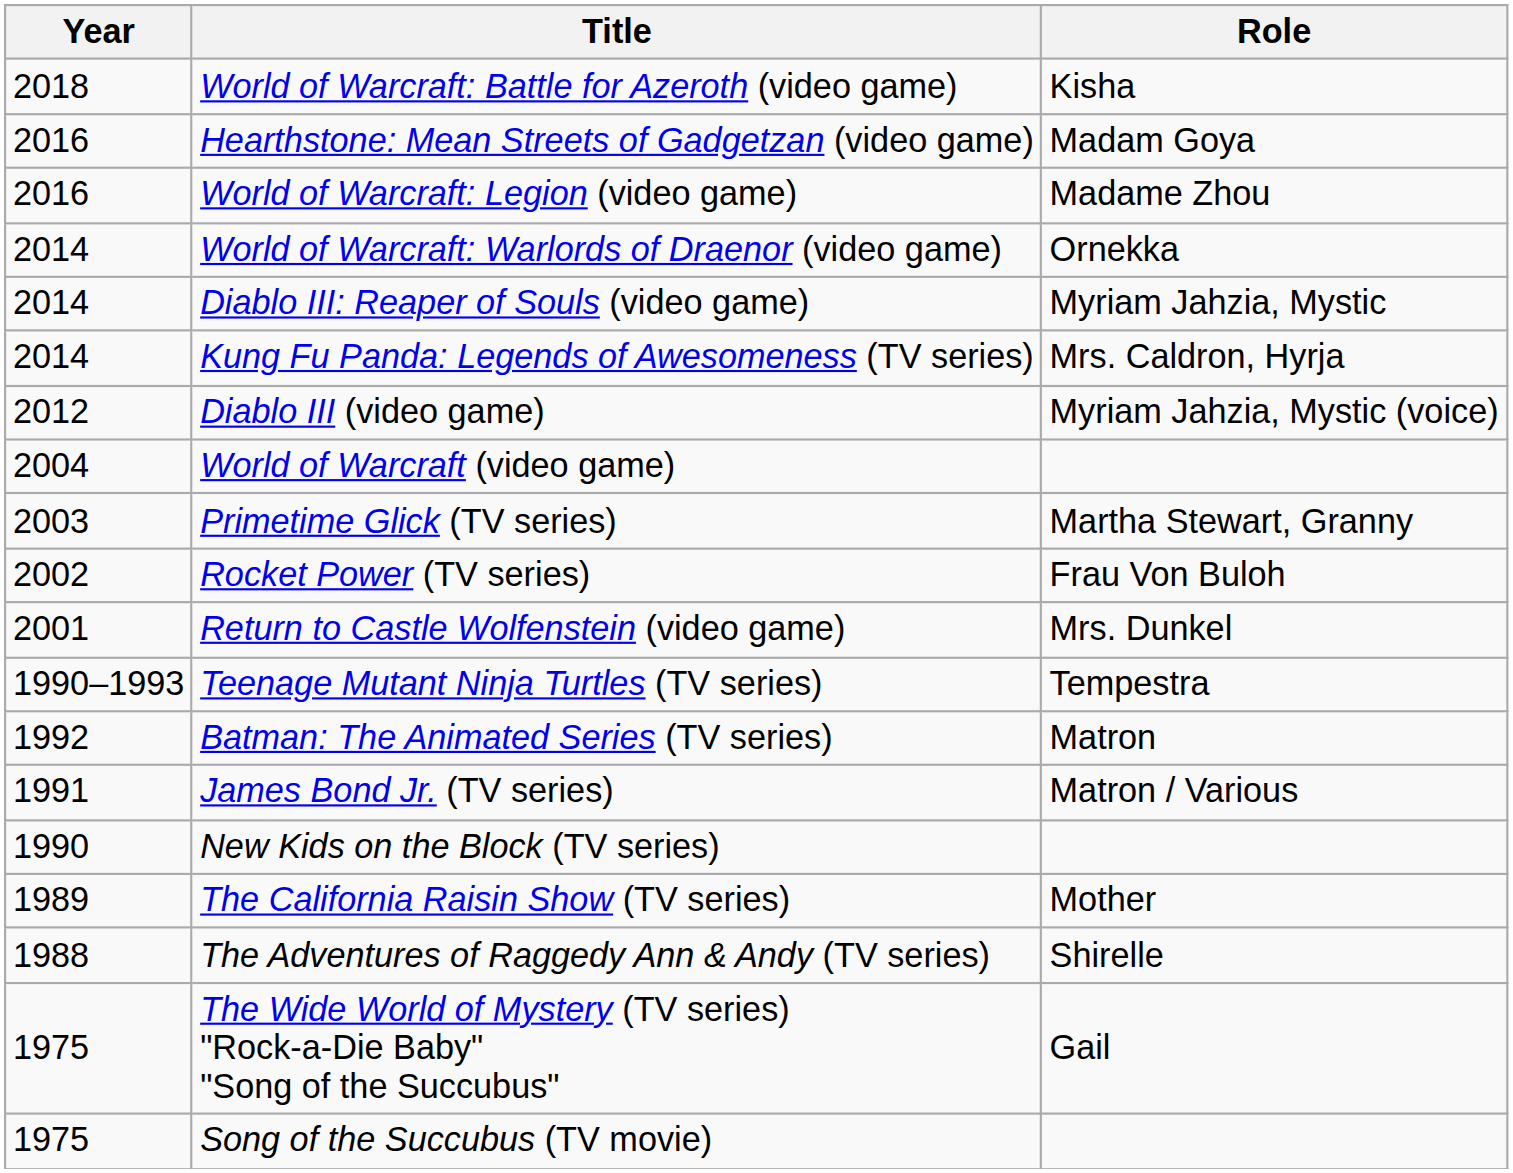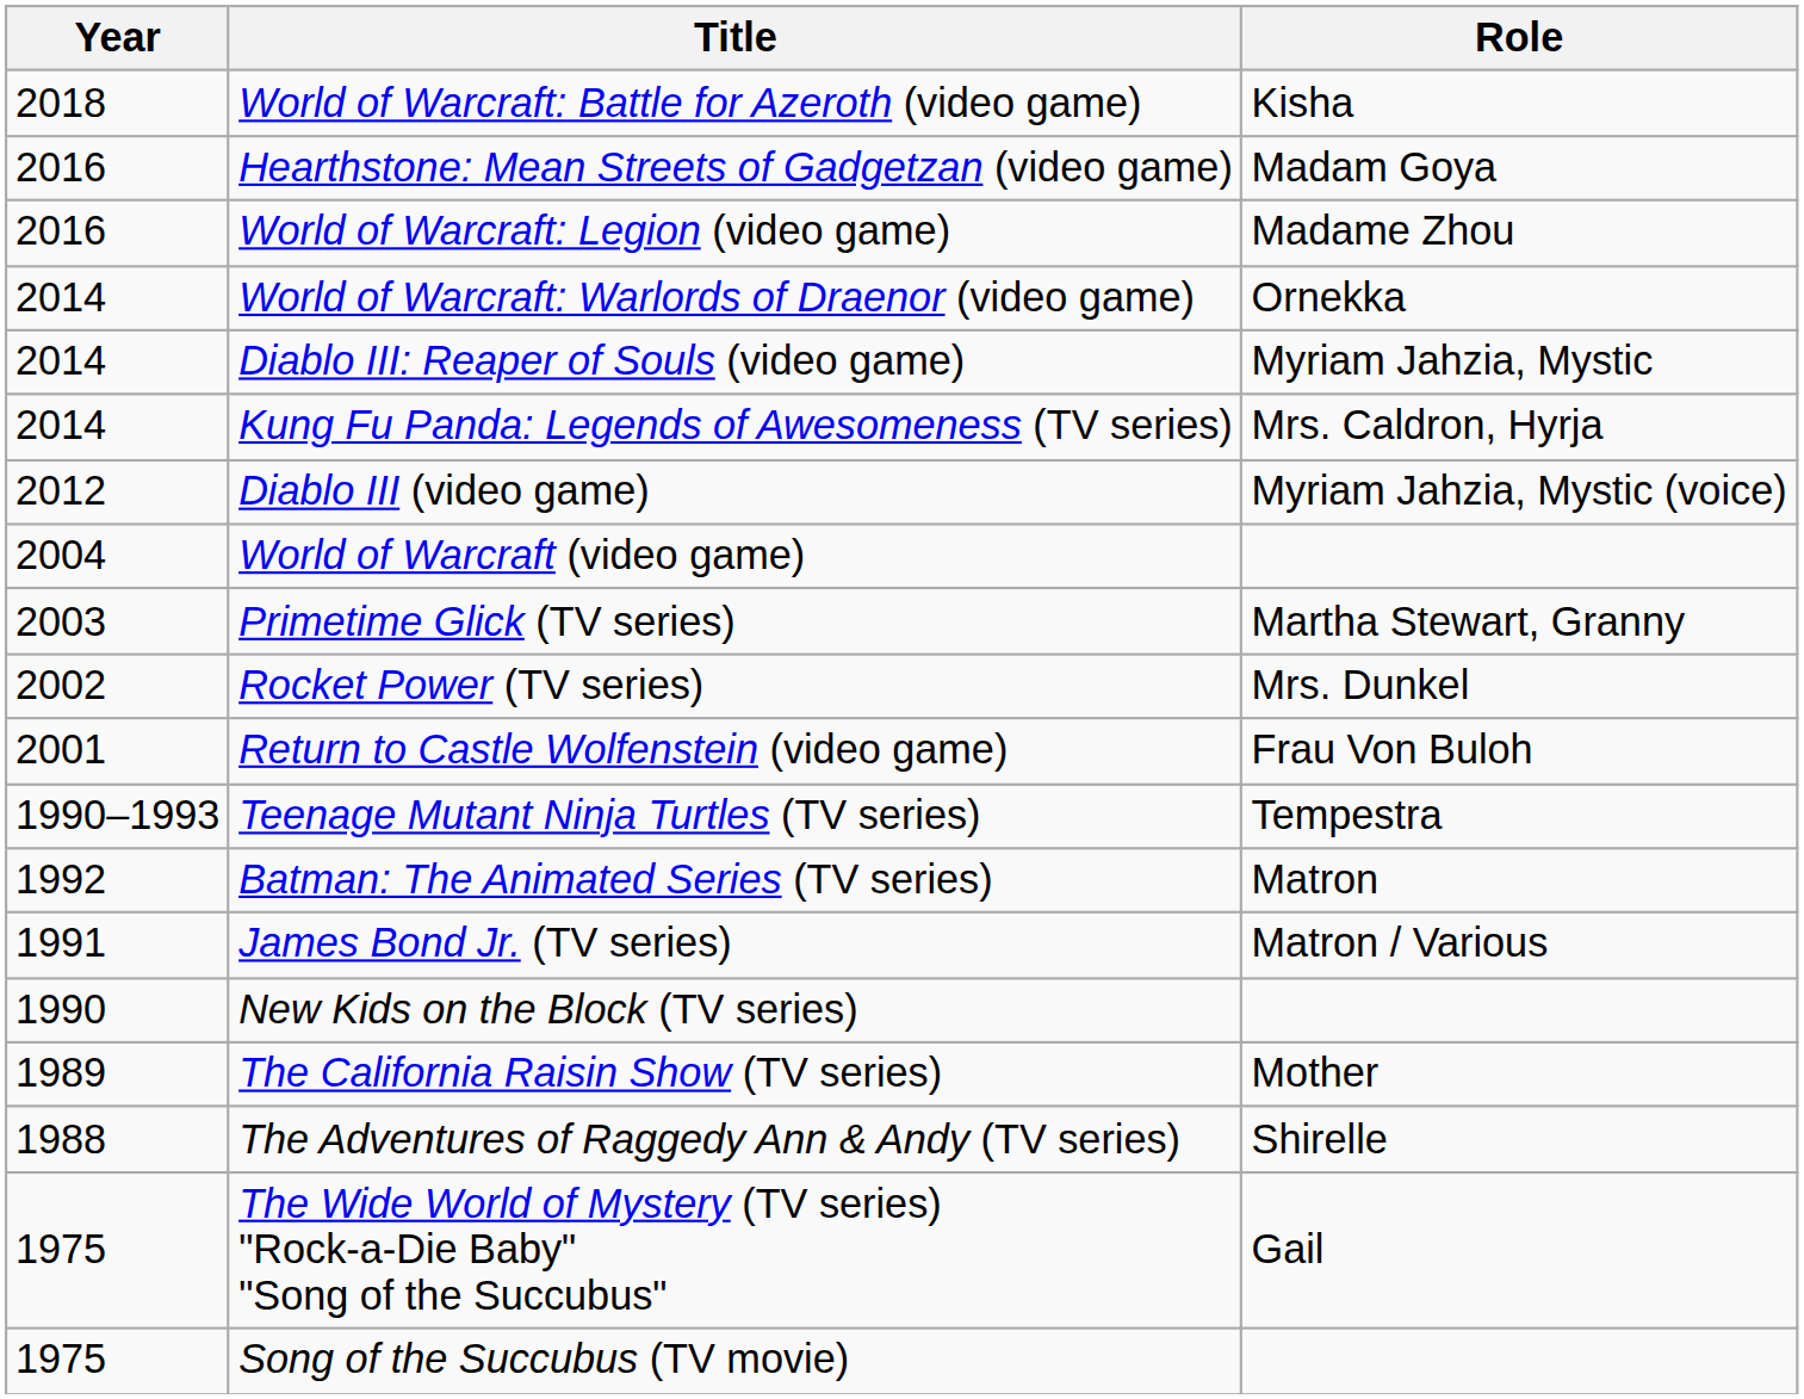 <table class="wikitable">
 <tr>
 <th>Year</th>
 <th>Title</th>
 <th>Role</th>
 </tr>
 <tr>
 <td>2018</td>
 <td><em><a href='#'>World of Warcraft: Battle for Azeroth</a></em> (video game)</td>
 <td>Kisha</td>
 </tr>
 <tr>
 <td>2016</td>
 <td><a href='#'><em>Hearthstone: Mean Streets of Gadgetzan</em></a> (video game)</td>
 <td>Madam Goya</td>
 </tr>
 <tr>
 <td>2016</td>
 <td><em><a href='#'>World of Warcraft: Legion</a></em> (video game)</td>
 <td>Madame Zhou</td>
 </tr>
 <tr>
 <td>2014</td>
 <td><em><a href='#'>World of Warcraft: Warlords of Draenor</a></em> (video game)</td>
 <td>Ornekka</td>
 </tr>
 <tr>
 <td>2014</td>
 <td><em><a href='#'>Diablo III: Reaper of Souls</a></em> (video game)</td>
 <td>Myriam Jahzia, Mystic</td>
 </tr>
 <tr>
 <td>2014</td>
 <td><em><a href='#'>Kung Fu Panda: Legends of Awesomeness</a></em> (TV series)</td>
 <td>Mrs. Caldron, Hyrja</td>
 </tr>
 <tr>
 <td>2012</td>
 <td><em><a href='#'>Diablo III</a></em> (video game)</td>
 <td>Myriam Jahzia, Mystic (voice)</td>
 </tr>
 <tr>
 <td>2004</td>
 <td><em><a href='#'>World of Warcraft</a></em> (video game)</td>
 <td></td>
 </tr>
 <tr>
 <td>2003</td>
 <td><em><a href='#'>Primetime Glick</a></em> (TV series)</td>
 <td>Martha Stewart, Granny</td>
 </tr>
 <tr>
 <td>2002</td>
 <td><em><a href='#'>Rocket Power</a></em> (TV series)</td>
-<td>Frau Von Buloh</td>
+<td>Mrs. Dunkel</td>
 </tr>
 <tr>
 <td>2001</td>
 <td><em><a href='#'>Return to Castle Wolfenstein</a></em> (video game)</td>
-<td>Mrs. Dunkel</td>
+<td>Frau Von Buloh</td>
 </tr>
 <tr>
 <td>1990–1993</td>
 <td><a href='#'><em>Teenage Mutant Ninja Turtles</em></a> (TV series)</td>
 <td>Tempestra</td>
 </tr>
 <tr>
 <td>1992</td>
 <td><em><a href='#'>Batman: The Animated Series</a></em> (TV series)</td>
 <td>Matron</td>
 </tr>
 <tr>
 <td>1991</td>
 <td><em><a href='#'>James Bond Jr.</a></em> (TV series)</td>
 <td>Matron / Various</td>
 </tr>
 <tr>
 <td>1990</td>
 <td><em>New Kids on the Block</em> (TV series)</td>
 <td></td>
 </tr>
 <tr>
 <td>1989</td>
 <td><em><a href='#'>The California Raisin Show</a></em> (TV series)</td>
 <td>Mother</td>
 </tr>
 <tr>
 <td>1988</td>
 <td><em>The Adventures of Raggedy Ann & Andy</em> (TV series)</td>
 <td>Shirelle</td>
 </tr>
 <tr>
 <td>1975</td>
 <td><em><a href='#'>The Wide World of Mystery</a></em> (TV series)<br>"Rock-a-Die Baby"<br>"Song of the Succubus"</td>
 <td>Gail</td>
 </tr>
 <tr>
 <td>1975</td>
 <td><em>Song of the Succubus</em> (TV movie)</td>
 <td></td>
 </tr>
 </table>
